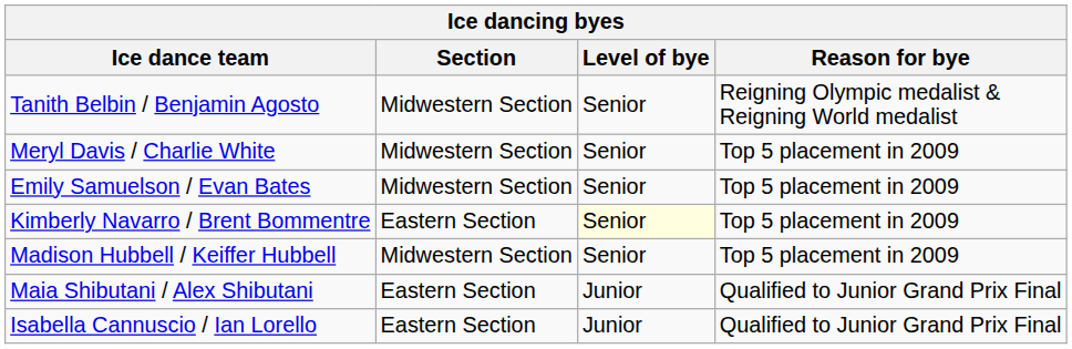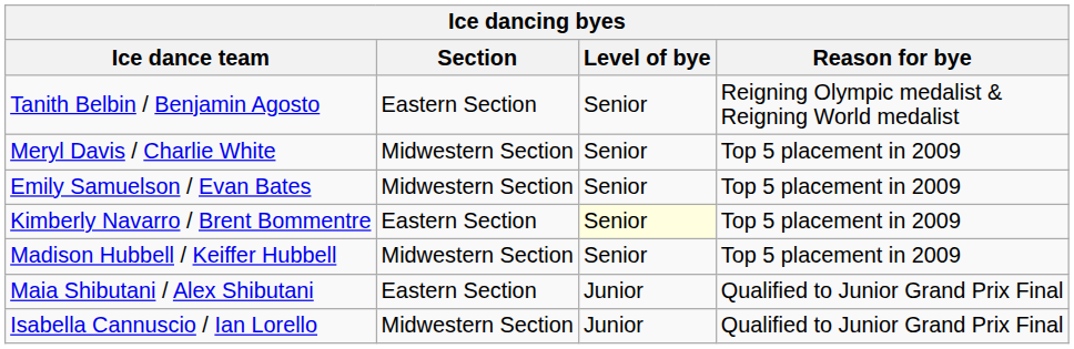 <table class="wikitable">
 <tr>
 <th colspan="4">Ice dancing byes</th>
 </tr>
 <tr>
 <th>Ice dance team</th>
 <th>Section</th>
 <th>Level of bye</th>
 <th>Reason for bye</th>
 </tr>
 <tr>
 <td><a href='#'>Tanith Belbin</a> / <a href='#'>Benjamin Agosto</a></td>
-<td>Midwestern Section</td>
+<td>Eastern Section</td>
 <td>Senior</td>
 <td>Reigning Olympic medalist & <br> Reigning World medalist</td>
 </tr>
 <tr>
 <td><a href='#'>Meryl Davis</a> / <a href='#'>Charlie White</a></td>
 <td>Midwestern Section</td>
 <td>Senior</td>
 <td>Top 5 placement in 2009</td>
 </tr>
 <tr>
 <td><a href='#'>Emily Samuelson</a> / <a href='#'>Evan Bates</a></td>
 <td>Midwestern Section</td>
 <td>Senior</td>
 <td>Top 5 placement in 2009</td>
 </tr>
 <tr>
 <td><a href='#'>Kimberly Navarro</a> / <a href='#'>Brent Bommentre</a></td>
 <td>Eastern Section</td>
 <td style="background: lightyellow;">Senior</td>
 <td>Top 5 placement in 2009</td>
 </tr>
 <tr>
 <td><a href='#'>Madison Hubbell</a> / <a href='#'>Keiffer Hubbell</a></td>
 <td>Midwestern Section</td>
 <td>Senior</td>
 <td>Top 5 placement in 2009</td>
 </tr>
 <tr>
 <td><a href='#'>Maia Shibutani</a> / <a href='#'>Alex Shibutani</a></td>
 <td>Eastern Section</td>
 <td>Junior</td>
 <td>Qualified to Junior Grand Prix Final</td>
 </tr>
 <tr>
 <td><a href='#'>Isabella Cannuscio</a> / <a href='#'>Ian Lorello</a></td>
-<td>Eastern Section</td>
+<td>Midwestern Section</td>
 <td>Junior</td>
 <td>Qualified to Junior Grand Prix Final</td>
 </tr>
 </table>
